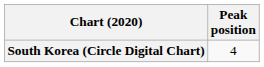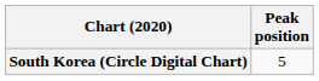 <table class="wikitable plainrowheaders" style="text-align:center">
 <tr>
 <th scope="col">Chart (2020)</th>
 <th scope="col">Peak<br>position</th>
 </tr>
 <tr>
 <th scope="row">South Korea (Circle Digital Chart)</th>
-<td>4</td>
+<td>5</td>
 </tr>
 </table>
